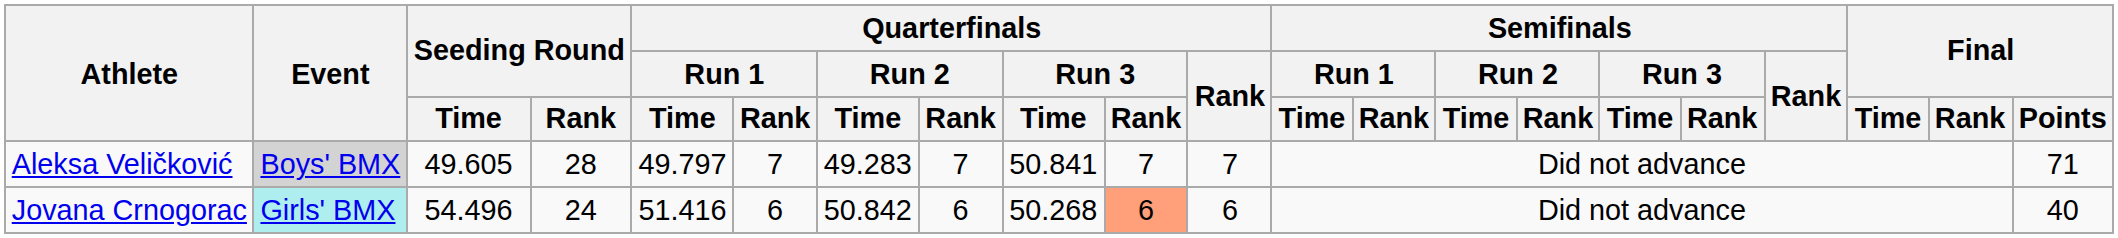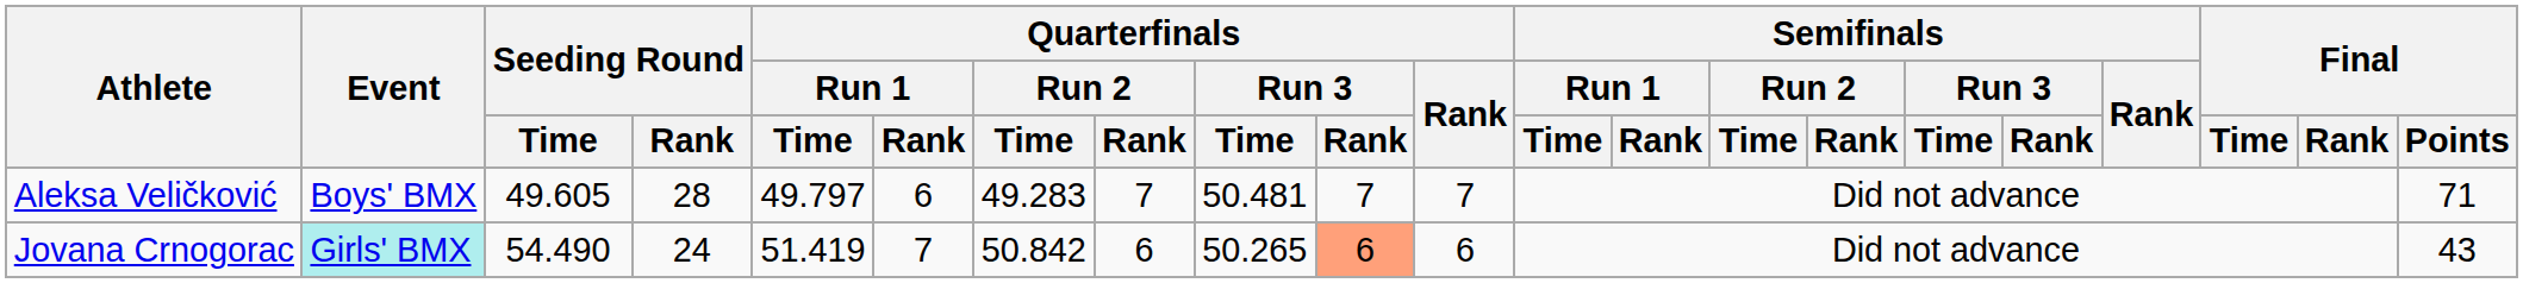 <table class="wikitable" border="1" style="font-size:90%">
 <tr>
 <th rowspan=3>Athlete</th>
 <th rowspan=3>Event</th>
 <th rowspan=2 colspan=2>Seeding Round</th>
 <th colspan=7>Quarterfinals</th>
 <th colspan=7>Semifinals</th>
 <th rowspan=2 colspan=3>Final</th>
 </tr>
 <tr>
 <th colspan=2>Run 1</th>
 <th colspan=2>Run 2</th>
 <th colspan=2>Run 3</th>
 <th rowspan=2>Rank</th>
 <th colspan=2>Run 1</th>
 <th colspan=2>Run 2</th>
 <th colspan=2>Run 3</th>
 <th rowspan=2>Rank</th>
 </tr>
 <tr>
 <th>Time</th>
 <th>Rank</th>
 <th>Time</th>
 <th>Rank</th>
 <th>Time</th>
 <th>Rank</th>
 <th>Time</th>
 <th>Rank</th>
 <th>Time</th>
 <th>Rank</th>
 <th>Time</th>
 <th>Rank</th>
 <th>Time</th>
 <th>Rank</th>
 <th>Time</th>
 <th>Rank</th>
 <th>Points</th>
 </tr>
 <tr>
 <td><a href='#'>Aleksa Veličković</a></td>
-<td style="background: lightgrey;"><a href='#'>Boys' BMX</a></td>
+<td><a href='#'>Boys' BMX</a></td>
 <td align=center>49.605</td>
 <td align=center>28</td>
 <td align=center>49.797</td>
-<td align=center>7</td>
+<td align=center>6</td>
 <td align=center>49.283</td>
 <td align=center>7</td>
-<td align=center>50.841</td>
+<td align=center>50.481</td>
 <td align=center>7</td>
 <td align=center>7</td>
 <td align=center colspan=9>Did not advance</td>
 <td align=center>71</td>
 </tr>
 <tr>
 <td><a href='#'>Jovana Crnogorac</a></td>
 <td style="background: paleturquoise;"><a href='#'>Girls' BMX</a></td>
-<td align=center>54.496</td>
+<td align=center>54.490</td>
 <td align=center>24</td>
-<td align=center>51.416</td>
-<td align=center>6</td>
+<td align=center>51.419</td>
+<td align=center>7</td>
 <td align=center>50.842</td>
 <td align=center>6</td>
-<td align=center>50.268</td>
+<td align=center>50.265</td>
 <td align=center style="background: lightsalmon;">6</td>
 <td align=center>6</td>
 <td align=center colspan=9>Did not advance</td>
-<td align=center>40</td>
+<td align=center>43</td>
 </tr>
 </table>
